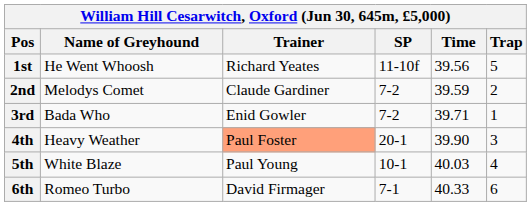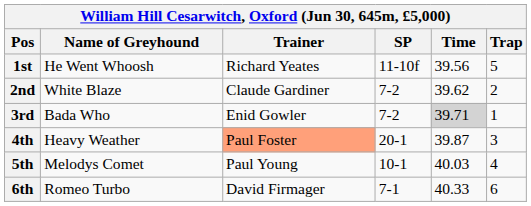 <table class="wikitable">
 <tr>
 <th colspan="6"><a href='#'>William Hill Cesarwitch</a>, <a href='#'>Oxford</a> (Jun 30, 645m, £5,000)</th>
 </tr>
 <tr>
 <th width=30>Pos</th>
 <th width=180>Name of Greyhound</th>
 <th width=150>Trainer</th>
 <th width=50>SP</th>
 <th width=50>Time</th>
 <th width=30>Trap</th>
 </tr>
 <tr>
 <th>1st</th>
 <td>He Went Whoosh</td>
 <td>Richard Yeates</td>
 <td>11-10f</td>
 <td>39.56</td>
 <td>5</td>
 </tr>
 <tr>
 <th>2nd</th>
-<td>Melodys Comet</td>
+<td>White Blaze</td>
 <td>Claude Gardiner</td>
 <td>7-2</td>
-<td>39.59</td>
+<td>39.62</td>
 <td>2</td>
 </tr>
 <tr>
 <th>3rd</th>
 <td>Bada Who</td>
 <td>Enid Gowler</td>
 <td>7-2</td>
-<td>39.71</td>
+<td style="background: lightgrey;">39.71</td>
 <td>1</td>
 </tr>
 <tr>
 <th>4th</th>
 <td>Heavy Weather</td>
 <td style="background: lightsalmon;">Paul Foster</td>
 <td>20-1</td>
-<td>39.90</td>
+<td>39.87</td>
 <td>3</td>
 </tr>
 <tr>
 <th>5th</th>
-<td>White Blaze</td>
+<td>Melodys Comet</td>
 <td>Paul Young</td>
 <td>10-1</td>
 <td>40.03</td>
 <td>4</td>
 </tr>
 <tr>
 <th>6th</th>
 <td>Romeo Turbo</td>
 <td>David Firmager</td>
 <td>7-1</td>
 <td>40.33</td>
 <td>6</td>
 </tr>
 </table>
